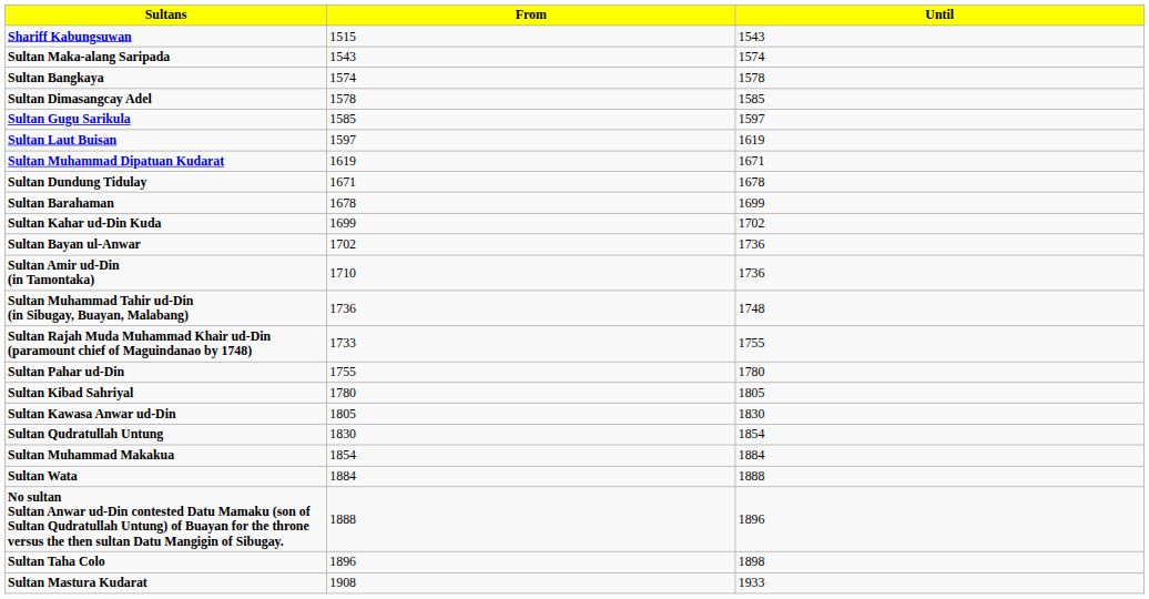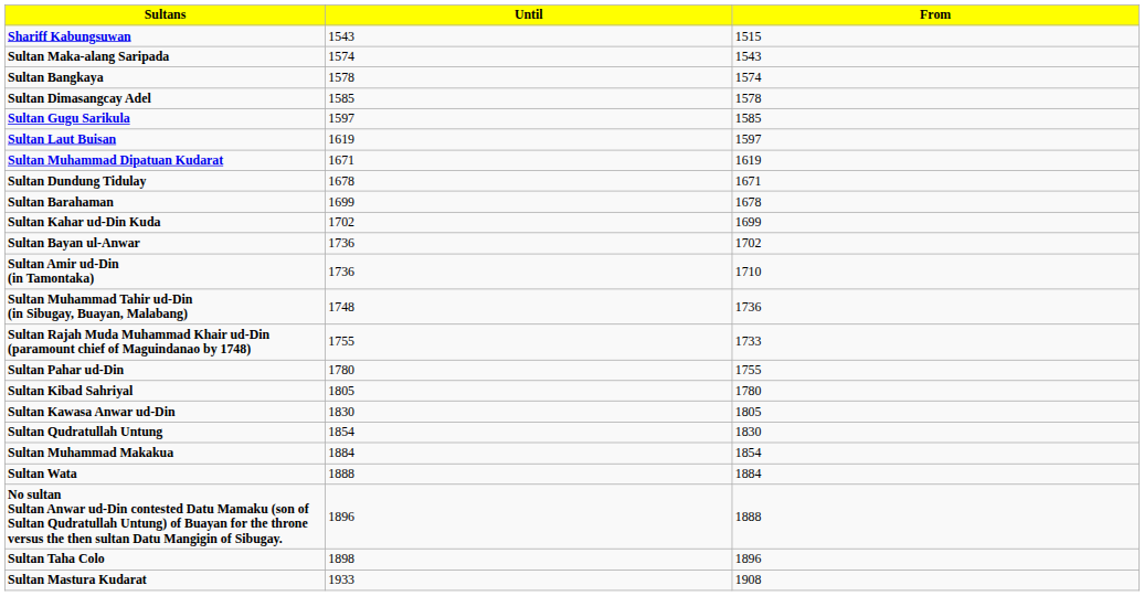 <table width=70% class="wikitable">
 <tr>
 <th style="background-color:yellow" width=5%,>Sultans</th>
+<th style="background-color:yellow" width=7%>Until</th>
 <th style="background-color:yellow" width=7%>From</th>
-<th style="background-color:yellow" width=7%>Until</th>
 </tr>
 <tr>
 <td><strong><a href='#'>Shariff Kabungsuwan</a></strong></td>
+<td>1543</td>
 <td>1515</td>
+</tr>
+<tr>
+<td><strong>Sultan Maka-alang Saripada</strong></td>
+<td>1574</td>
 <td>1543</td>
 </tr>
 <tr>
-<td><strong>Sultan Maka-alang Saripada</strong></td>
-<td>1543</td>
+<td><strong>Sultan Bangkaya</strong></td>
+<td>1578</td>
 <td>1574</td>
 </tr>
 <tr>
-<td><strong>Sultan Bangkaya</strong></td>
-<td>1574</td>
+<td><strong>Sultan Dimasangcay Adel</strong></td>
+<td>1585</td>
 <td>1578</td>
 </tr>
 <tr>
-<td><strong>Sultan Dimasangcay Adel</strong></td>
-<td>1578</td>
+<td><strong><a href='#'>Sultan Gugu Sarikula</a></strong></td>
+<td>1597</td>
 <td>1585</td>
 </tr>
 <tr>
-<td><strong><a href='#'>Sultan Gugu Sarikula</a></strong></td>
-<td>1585</td>
+<td><strong><a href='#'>Sultan Laut Buisan</a></strong></td>
+<td>1619</td>
 <td>1597</td>
 </tr>
 <tr>
-<td><strong><a href='#'>Sultan Laut Buisan</a></strong></td>
-<td>1597</td>
+<td><strong><a href='#'>Sultan Muhammad Dipatuan Kudarat</a></strong></td>
+<td>1671</td>
 <td>1619</td>
 </tr>
 <tr>
-<td><strong><a href='#'>Sultan Muhammad Dipatuan Kudarat</a></strong></td>
-<td>1619</td>
+<td><strong>Sultan Dundung Tidulay</strong></td>
+<td>1678</td>
 <td>1671</td>
 </tr>
 <tr>
-<td><strong>Sultan Dundung Tidulay</strong></td>
-<td>1671</td>
+<td><strong>Sultan Barahaman</strong></td>
+<td>1699</td>
 <td>1678</td>
 </tr>
 <tr>
-<td><strong>Sultan Barahaman</strong></td>
-<td>1678</td>
+<td><strong>Sultan Kahar ud-Din Kuda</strong></td>
+<td>1702</td>
 <td>1699</td>
 </tr>
 <tr>
-<td><strong>Sultan Kahar ud-Din Kuda</strong></td>
-<td>1699</td>
+<td><strong>Sultan Bayan ul-Anwar</strong></td>
+<td>1736</td>
 <td>1702</td>
 </tr>
 <tr>
-<td><strong>Sultan Bayan ul-Anwar</strong></td>
-<td>1702</td>
+<td><strong>Sultan Amir ud-Din<br>(in Tamontaka)</strong></td>
+<td>1736</td>
+<td>1710</td>
+</tr>
+<tr>
+<td><strong>Sultan Muhammad Tahir ud-Din<br>(in Sibugay, Buayan, Malabang)</strong></td>
+<td>1748</td>
 <td>1736</td>
 </tr>
 <tr>
-<td><strong>Sultan Amir ud-Din<br>(in Tamontaka)</strong></td>
-<td>1710</td>
-<td>1736</td>
+<td><strong>Sultan Rajah Muda Muhammad Khair ud-Din (paramount chief of Maguindanao by 1748)</strong></td>
+<td>1755</td>
+<td>1733</td>
 </tr>
 <tr>
-<td><strong>Sultan Muhammad Tahir ud-Din<br>(in Sibugay, Buayan, Malabang)</strong></td>
-<td>1736</td>
-<td>1748</td>
-</tr>
-<tr>
-<td><strong>Sultan Rajah Muda Muhammad Khair ud-Din (paramount chief of Maguindanao by 1748)</strong></td>
-<td>1733</td>
+<td><strong>Sultan Pahar ud-Din</strong></td>
+<td>1780</td>
 <td>1755</td>
 </tr>
 <tr>
-<td><strong>Sultan Pahar ud-Din</strong></td>
-<td>1755</td>
+<td><strong>Sultan Kibad Sahriyal</strong></td>
+<td>1805</td>
 <td>1780</td>
 </tr>
 <tr>
-<td><strong>Sultan Kibad Sahriyal</strong></td>
-<td>1780</td>
+<td><strong>Sultan Kawasa Anwar ud-Din</strong></td>
+<td>1830</td>
 <td>1805</td>
 </tr>
 <tr>
-<td><strong>Sultan Kawasa Anwar ud-Din</strong></td>
-<td>1805</td>
+<td><strong>Sultan Qudratullah Untung</strong></td>
+<td>1854</td>
 <td>1830</td>
 </tr>
 <tr>
-<td><strong>Sultan Qudratullah Untung</strong></td>
-<td>1830</td>
+<td><strong>Sultan Muhammad Makakua</strong></td>
+<td>1884</td>
 <td>1854</td>
 </tr>
 <tr>
-<td><strong>Sultan Muhammad Makakua</strong></td>
-<td>1854</td>
+<td><strong>Sultan Wata</strong></td>
+<td>1888</td>
 <td>1884</td>
 </tr>
 <tr>
-<td><strong>Sultan Wata</strong></td>
-<td>1884</td>
+<td><strong>No sultan<br>Sultan Anwar ud-Din contested Datu Mamaku (son of Sultan Qudratullah Untung) of Buayan for the throne versus the then sultan Datu Mangigin of Sibugay.</strong></td>
+<td>1896</td>
 <td>1888</td>
 </tr>
 <tr>
-<td><strong>No sultan<br>Sultan Anwar ud-Din contested Datu Mamaku (son of Sultan Qudratullah Untung) of Buayan for the throne versus the then sultan Datu Mangigin of Sibugay.</strong></td>
-<td>1888</td>
+<td><strong>Sultan Taha Colo</strong></td>
+<td>1898</td>
 <td>1896</td>
 </tr>
 <tr>
-<td><strong>Sultan Taha Colo</strong></td>
-<td>1896</td>
-<td>1898</td>
-</tr>
-<tr>
 <td><strong>Sultan Mastura Kudarat</strong></td>
+<td>1933</td>
 <td>1908</td>
-<td>1933</td>
 </tr>
 </table>
